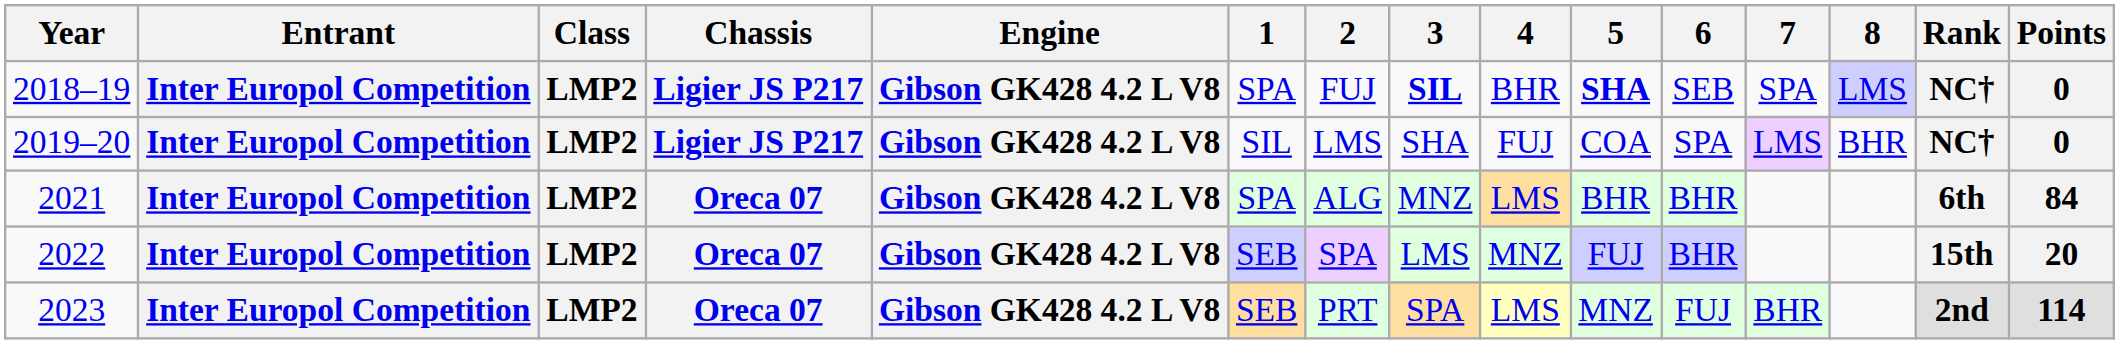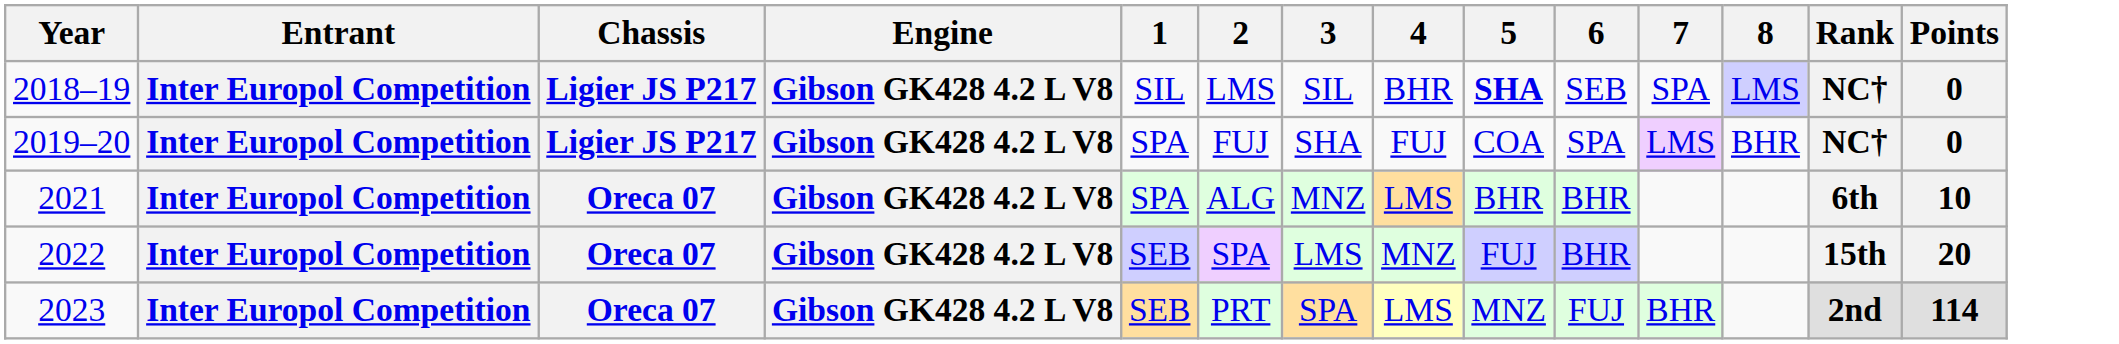 <table class="wikitable" style="text-align:center; font-size:90%">
 <tr>
 <th>Year</th>
 <th>Entrant</th>
-<th>Class</th>
 <th>Chassis</th>
 <th>Engine</th>
 <th>1</th>
 <th>2</th>
 <th>3</th>
 <th>4</th>
 <th>5</th>
 <th>6</th>
 <th>7</th>
 <th>8</th>
 <th>Rank</th>
 <th>Points</th>
 </tr>
 <tr>
 <td><a href='#'>2018–19</a></td>
 <th><a href='#'>Inter Europol Competition</a></th>
-<th>LMP2</th>
 <th><a href='#'>Ligier JS P217</a></th>
 <th><a href='#'>Gibson</a> GK428 4.2 L V8</th>
-<td style="background:#;"><a href='#'>SPA</a></td>
-<td style="background:#;"><a href='#'>FUJ</a></td>
-<td style="background:#;"><strong><a href='#'>SIL</a></strong></td>
+<td style="background:#;"><a href='#'>SIL</a></td>
+<td style="background:#;"><a href='#'>LMS</a></td>
+<td style="background:#;"><a href='#'>SIL</a></td>
 <td style="background:#;"><a href='#'>BHR</a></td>
 <td style="background:#;"><strong><a href='#'>SHA</a></strong></td>
 <td style="background:#;"><a href='#'>SEB</a></td>
 <td style="background:#;"><a href='#'>SPA</a></td>
 <td style="background:#CFCFFF;"><a href='#'>LMS</a><br></td>
 <th>NC†</th>
 <th>0</th>
 </tr>
 <tr>
 <td><a href='#'>2019–20</a></td>
 <th><a href='#'>Inter Europol Competition</a></th>
-<th>LMP2</th>
 <th><a href='#'>Ligier JS P217</a></th>
 <th><a href='#'>Gibson</a> GK428 4.2 L V8</th>
-<td style="background:#;"><a href='#'>SIL</a></td>
-<td style="background:#;"><a href='#'>LMS</a></td>
+<td style="background:#;"><a href='#'>SPA</a></td>
+<td style="background:#;"><a href='#'>FUJ</a></td>
 <td style="background:#;"><a href='#'>SHA</a></td>
 <td style="background:#;"><a href='#'>FUJ</a></td>
 <td style="background:#;"><a href='#'>COA</a></td>
 <td style="background:#;"><a href='#'>SPA</a></td>
 <td style="background:#EFCFFF;"><a href='#'>LMS</a><br></td>
 <td style="background:#;"><a href='#'>BHR</a></td>
 <th>NC†</th>
 <th>0</th>
 </tr>
 <tr>
 <td><a href='#'>2021</a></td>
 <th><a href='#'>Inter Europol Competition</a></th>
-<th>LMP2</th>
 <th><a href='#'>Oreca 07</a></th>
 <th><a href='#'>Gibson</a> GK428 4.2 L V8</th>
 <td style="background:#DFFFDF;"><a href='#'>SPA</a><br></td>
 <td style="background:#DFFFDF;"><a href='#'>ALG</a><br></td>
 <td style="background:#DFFFDF;"><a href='#'>MNZ</a><br></td>
 <td style="background:#FFDF9F;"><a href='#'>LMS</a><br></td>
 <td style="background:#DFFFDF;"><a href='#'>BHR</a><br></td>
 <td style="background:#DFFFDF;"><a href='#'>BHR</a><br></td>
 <td></td>
 <td></td>
 <th>6th</th>
-<th>84</th>
+<th>10</th>
 </tr>
 <tr>
 <td><a href='#'>2022</a></td>
 <th><a href='#'>Inter Europol Competition</a></th>
-<th>LMP2</th>
 <th><a href='#'>Oreca 07</a></th>
 <th><a href='#'>Gibson</a> GK428 4.2 L V8</th>
 <td style="background:#CFCFFF;"><a href='#'>SEB</a><br></td>
 <td style="background:#EFCFFF;"><a href='#'>SPA</a><br></td>
 <td style="background:#DFFFDF;"><a href='#'>LMS</a><br></td>
 <td style="background:#DFFFDF;"><a href='#'>MNZ</a><br></td>
 <td style="background:#CFCFFF;"><a href='#'>FUJ</a><br></td>
 <td style="background:#CFCFFF;"><a href='#'>BHR</a><br></td>
 <td></td>
 <td></td>
 <th>15th</th>
 <th>20</th>
 </tr>
 <tr>
 <td><a href='#'>2023</a></td>
 <th><a href='#'>Inter Europol Competition</a></th>
-<th>LMP2</th>
 <th><a href='#'>Oreca 07</a></th>
 <th><a href='#'>Gibson</a> GK428 4.2 L V8</th>
 <td style="background:#FFDF9F;"><a href='#'>SEB</a><br></td>
 <td style="background:#DFFFDF;"><a href='#'>PRT</a><br></td>
 <td style="background:#FFDF9F;"><a href='#'>SPA</a><br></td>
 <td style="background:#FFFFBF;"><a href='#'>LMS</a><br></td>
 <td style="background:#DFFFDF;"><a href='#'>MNZ</a><br></td>
 <td style="background:#DFFFDF;"><a href='#'>FUJ</a><br></td>
 <td style="background:#DFFFDF;"><a href='#'>BHR</a><br></td>
 <td></td>
 <th style="background:#DFDFDF;">2nd</th>
 <th style="background:#DFDFDF;">114</th>
 </tr>
 </table>
